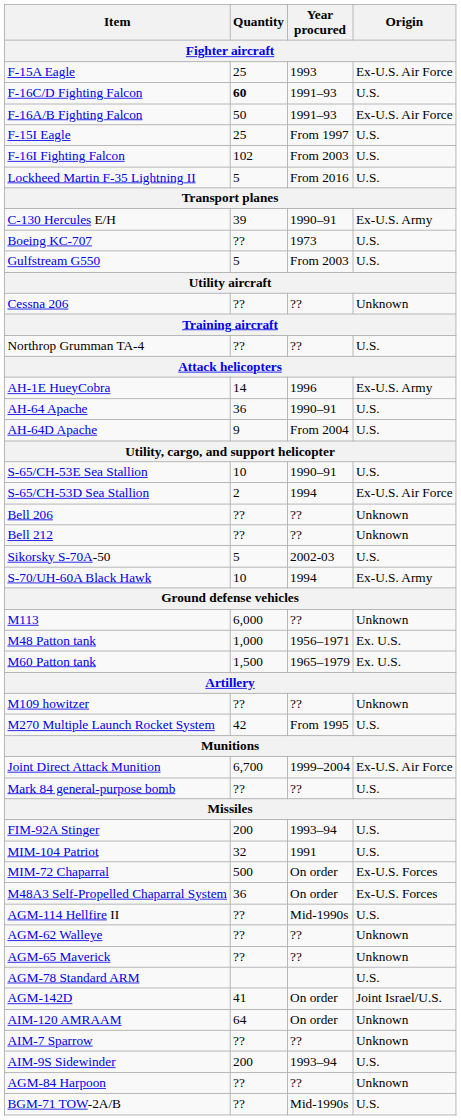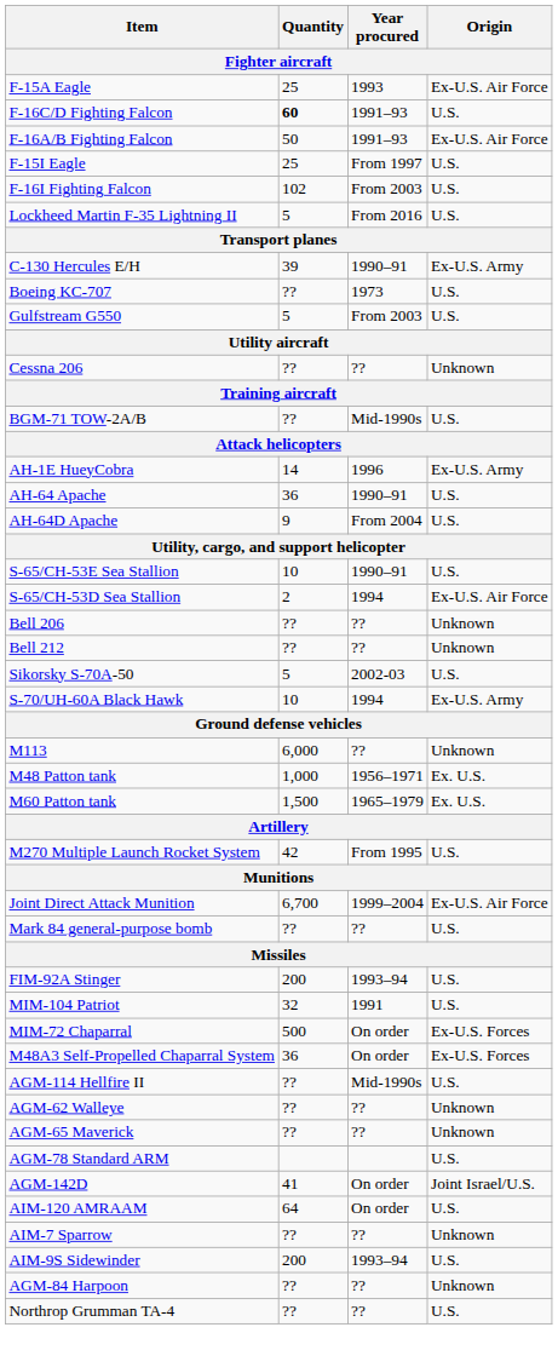 <table class="wikitable">
 <tr>
 <th>Item</th>
 <th>Quantity</th>
 <th>Year<br>procured</th>
 <th>Origin</th>
 </tr>
 <tr>
 <th colspan=4><a href='#'>Fighter aircraft</a></th>
 </tr>
 <tr>
 <td><a href='#'>F-15A Eagle</a></td>
 <td>25</td>
 <td>1993</td>
 <td>Ex-U.S. Air Force</td>
 </tr>
 <tr>
 <td><a href='#'>F-16C/D Fighting Falcon</a></td>
 <td><strong>60</strong></td>
 <td>1991–93</td>
 <td>U.S.</td>
 </tr>
 <tr>
 <td><a href='#'>F-16A/B Fighting Falcon</a></td>
 <td>50</td>
 <td>1991–93</td>
 <td>Ex-U.S. Air Force</td>
 </tr>
 <tr>
 <td><a href='#'>F-15I Eagle</a></td>
 <td>25</td>
 <td>From 1997</td>
 <td>U.S.</td>
 </tr>
 <tr>
 <td><a href='#'>F-16I Fighting Falcon</a></td>
 <td>102</td>
 <td>From 2003</td>
 <td>U.S.</td>
 </tr>
 <tr>
 <td><a href='#'>Lockheed Martin F-35 Lightning II</a></td>
 <td>5</td>
 <td>From 2016</td>
 <td>U.S.</td>
 </tr>
 <tr>
 <th colspan=4>Transport planes</th>
 </tr>
 <tr>
 <td><a href='#'>C-130 Hercules</a> E/H</td>
 <td>39</td>
 <td>1990–91</td>
 <td>Ex-U.S. Army</td>
 </tr>
 <tr>
 <td><a href='#'>Boeing KC-707</a></td>
 <td>??</td>
 <td>1973</td>
 <td>U.S.</td>
 </tr>
 <tr>
 <td><a href='#'>Gulfstream G550</a></td>
 <td>5</td>
 <td>From 2003</td>
 <td>U.S.</td>
 </tr>
 <tr>
 <th colspan=4>Utility aircraft</th>
 </tr>
 <tr>
 <td><a href='#'>Cessna 206</a></td>
 <td>??</td>
 <td>??</td>
 <td>Unknown</td>
 </tr>
 <tr>
 <th colspan=4><a href='#'>Training aircraft</a></th>
 </tr>
 <tr>
-<td>Northrop Grumman TA-4</td>
+<td><a href='#'>BGM-71 TOW</a>-2A/B</td>
 <td>??</td>
-<td>??</td>
+<td>Mid-1990s</td>
 <td>U.S.</td>
 </tr>
 <tr>
 <th colspan=4><a href='#'>Attack helicopters</a></th>
 </tr>
 <tr>
 <td><a href='#'>AH-1E HueyCobra</a></td>
 <td>14</td>
 <td>1996</td>
 <td>Ex-U.S. Army</td>
 </tr>
 <tr>
 <td><a href='#'>AH-64 Apache</a></td>
 <td>36</td>
 <td>1990–91</td>
 <td>U.S.</td>
 </tr>
 <tr>
 <td><a href='#'>AH-64D Apache</a></td>
 <td>9</td>
 <td>From 2004</td>
 <td>U.S.</td>
 </tr>
 <tr>
 <th colspan=4>Utility, cargo, and support helicopter</th>
 </tr>
 <tr>
 <td><a href='#'>S-65/CH-53E Sea Stallion</a></td>
 <td>10</td>
 <td>1990–91</td>
 <td>U.S.</td>
 </tr>
 <tr>
 <td><a href='#'>S-65/CH-53D Sea Stallion</a></td>
 <td>2</td>
 <td>1994</td>
 <td>Ex-U.S. Air Force</td>
 </tr>
 <tr>
 <td><a href='#'>Bell 206</a></td>
 <td>??</td>
 <td>??</td>
 <td>Unknown</td>
 </tr>
 <tr>
 <td><a href='#'>Bell 212</a></td>
 <td>??</td>
 <td>??</td>
 <td>Unknown</td>
 </tr>
 <tr>
 <td><a href='#'>Sikorsky S-70A</a>-50</td>
 <td>5</td>
 <td>2002-03</td>
 <td>U.S.</td>
 </tr>
 <tr>
 <td><a href='#'>S-70/UH-60A Black Hawk</a></td>
 <td>10</td>
 <td>1994</td>
 <td>Ex-U.S. Army</td>
 </tr>
 <tr>
 <th colspan=4>Ground defense vehicles</th>
 </tr>
 <tr>
 <td><a href='#'>M113</a></td>
 <td>6,000</td>
 <td>??</td>
 <td>Unknown</td>
 </tr>
 <tr>
 <td><a href='#'>M48 Patton tank</a></td>
 <td>1,000</td>
 <td>1956–1971</td>
 <td>Ex. U.S.</td>
 </tr>
 <tr>
 <td><a href='#'>M60 Patton tank</a></td>
 <td>1,500</td>
 <td>1965–1979</td>
 <td>Ex. U.S.</td>
 </tr>
 <tr>
 <th colspan=4><a href='#'>Artillery</a></th>
 </tr>
 <tr>
-<td><a href='#'>M109 howitzer</a></td>
-<td>??</td>
-<td>??</td>
-<td>Unknown</td>
-</tr>
-<tr>
 <td><a href='#'>M270 Multiple Launch Rocket System</a></td>
 <td>42</td>
 <td>From 1995</td>
 <td>U.S.</td>
 </tr>
 <tr>
 <th colspan=4>Munitions</th>
 </tr>
 <tr>
 <td><a href='#'>Joint Direct Attack Munition</a></td>
 <td>6,700</td>
 <td>1999–2004</td>
 <td>Ex-U.S. Air Force</td>
 </tr>
 <tr>
 <td><a href='#'>Mark 84 general-purpose bomb</a></td>
 <td>??</td>
 <td>??</td>
 <td>U.S.</td>
 </tr>
 <tr>
 <th colspan=4>Missiles</th>
 </tr>
 <tr>
 <td><a href='#'>FIM-92A Stinger</a></td>
 <td>200</td>
 <td>1993–94</td>
 <td>U.S.</td>
 </tr>
 <tr>
 <td><a href='#'>MIM-104 Patriot</a></td>
 <td>32</td>
 <td>1991</td>
 <td>U.S.</td>
 </tr>
 <tr>
 <td><a href='#'>MIM-72 Chaparral</a></td>
 <td>500</td>
 <td>On order</td>
 <td>Ex-U.S. Forces</td>
 </tr>
 <tr>
 <td><a href='#'>M48A3 Self-Propelled Chaparral System</a></td>
 <td>36</td>
 <td>On order</td>
 <td>Ex-U.S. Forces</td>
 </tr>
 <tr>
 <td><a href='#'>AGM-114 Hellfire</a> II</td>
 <td>??</td>
 <td>Mid-1990s</td>
 <td>U.S.</td>
 </tr>
 <tr>
 <td><a href='#'>AGM-62 Walleye</a></td>
 <td>??</td>
 <td>??</td>
 <td>Unknown</td>
 </tr>
 <tr>
 <td><a href='#'>AGM-65 Maverick</a></td>
 <td>??</td>
 <td>??</td>
 <td>Unknown</td>
 </tr>
 <tr>
 <td><a href='#'>AGM-78 Standard ARM</a></td>
 <td></td>
 <td></td>
 <td>U.S.</td>
 </tr>
 <tr>
 <td><a href='#'>AGM-142D</a></td>
 <td>41</td>
 <td>On order</td>
 <td>Joint Israel/U.S.</td>
 </tr>
 <tr>
 <td><a href='#'>AIM-120 AMRAAM</a></td>
 <td>64</td>
 <td>On order</td>
-<td>Unknown</td>
+<td>U.S.</td>
 </tr>
 <tr>
 <td><a href='#'>AIM-7 Sparrow</a></td>
 <td>??</td>
 <td>??</td>
 <td>Unknown</td>
 </tr>
 <tr>
 <td><a href='#'>AIM-9S Sidewinder</a></td>
 <td>200</td>
 <td>1993–94</td>
 <td>U.S.</td>
 </tr>
 <tr>
 <td><a href='#'>AGM-84 Harpoon</a></td>
 <td>??</td>
 <td>??</td>
 <td>Unknown</td>
 </tr>
 <tr>
-<td><a href='#'>BGM-71 TOW</a>-2A/B</td>
+<td>Northrop Grumman TA-4</td>
 <td>??</td>
-<td>Mid-1990s</td>
+<td>??</td>
 <td>U.S.</td>
 </tr>
 </table>
